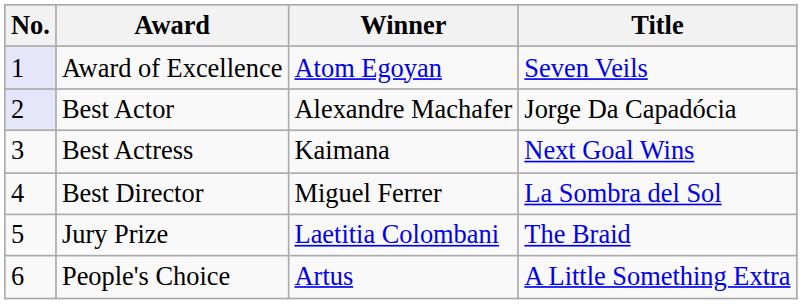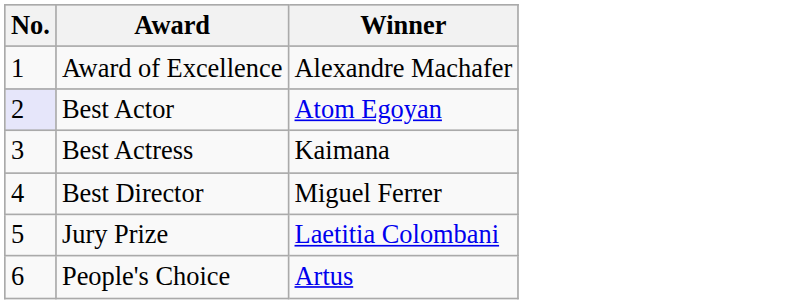 <table class="wikitable">
 <tr>
 <th>No.</th>
 <th>Award</th>
 <th>Winner</th>
-<th>Title</th>
 </tr>
 <tr>
-<td style="background: lavender;">1</td>
+<td>1</td>
 <td>Award of Excellence</td>
-<td><a href='#'>Atom Egoyan</a></td>
-<td><a href='#'>Seven Veils</a></td>
+<td>Alexandre Machafer</td>
 </tr>
 <tr>
 <td style="background: lavender;">2</td>
 <td>Best Actor</td>
-<td>Alexandre Machafer</td>
-<td>Jorge Da Capadócia</td>
+<td><a href='#'>Atom Egoyan</a></td>
 </tr>
 <tr>
 <td>3</td>
 <td>Best Actress</td>
 <td>Kaimana</td>
-<td><a href='#'>Next Goal Wins</a></td>
 </tr>
 <tr>
 <td>4</td>
 <td>Best Director</td>
 <td>Miguel Ferrer</td>
-<td><a href='#'>La Sombra del Sol</a></td>
 </tr>
 <tr>
 <td>5</td>
 <td>Jury Prize</td>
 <td><a href='#'>Laetitia Colombani</a></td>
-<td><a href='#'>The Braid</a></td>
 </tr>
 <tr>
 <td>6</td>
 <td>People's Choice</td>
 <td><a href='#'>Artus</a></td>
-<td><a href='#'>A Little Something Extra</a></td>
 </tr>
 </table>
